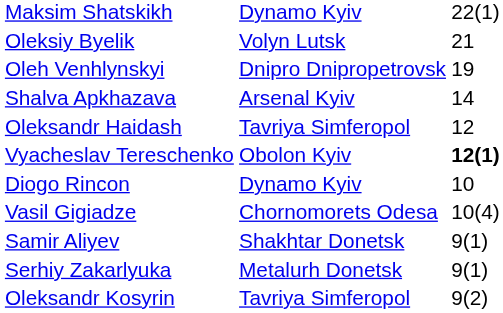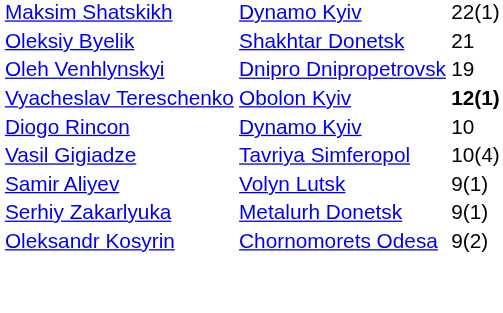 <table>
 <tr>
 <td align="left"> <a href='#'>Maksim Shatskikh</a></td>
 <td align="left"><a href='#'>Dynamo Kyiv</a></td>
 <td>22(1)</td>
 </tr>
 <tr>
 <td align="left"> <a href='#'>Oleksiy Byelik</a></td>
-<td align="left"><a href='#'>Volyn Lutsk</a></td>
+<td align="left"><a href='#'>Shakhtar Donetsk</a></td>
 <td>21</td>
 </tr>
 <tr>
 <td align="left" height="17"> <a href='#'>Oleh Venhlynskyi</a></td>
 <td align="left" height="17"><a href='#'>Dnipro Dnipropetrovsk</a></td>
 <td height="17">19</td>
-</tr>
-<tr>
-<td align="left"> <a href='#'>Shalva Apkhazava</a></td>
-<td align="left"><a href='#'>Arsenal Kyiv</a></td>
-<td>14</td>
-</tr>
-<tr>
-<td align="left"> <a href='#'>Oleksandr Haidash</a></td>
-<td align="left"><a href='#'>Tavriya Simferopol</a></td>
-<td>12</td>
 </tr>
 <tr>
 <td align="left"> <a href='#'>Vyacheslav Tereschenko</a></td>
 <td align="left"><a href='#'>Obolon Kyiv</a></td>
 <td><strong>12(1)</strong></td>
 </tr>
 <tr>
 <td align="left"> <a href='#'>Diogo Rincon</a></td>
 <td align="left"><a href='#'>Dynamo Kyiv</a></td>
 <td>10</td>
 </tr>
 <tr>
 <td align="left"> <a href='#'>Vasil Gigiadze</a></td>
-<td align="left"><a href='#'>Chornomorets Odesa</a></td>
+<td align="left"><a href='#'>Tavriya Simferopol</a></td>
 <td>10(4)</td>
 </tr>
 <tr>
 <td align="left"> <a href='#'>Samir Aliyev</a></td>
-<td align="left"><a href='#'>Shakhtar Donetsk</a></td>
+<td align="left"><a href='#'>Volyn Lutsk</a></td>
 <td>9(1)</td>
 </tr>
 <tr>
 <td align="left"> <a href='#'>Serhiy Zakarlyuka</a></td>
 <td align="left"><a href='#'>Metalurh Donetsk</a></td>
 <td>9(1)</td>
 </tr>
 <tr>
 <td align="left"> <a href='#'>Oleksandr Kosyrin</a></td>
-<td align="left"><a href='#'>Tavriya Simferopol</a></td>
+<td align="left"><a href='#'>Chornomorets Odesa</a></td>
 <td>9(2)</td>
 </tr>
 </table>
